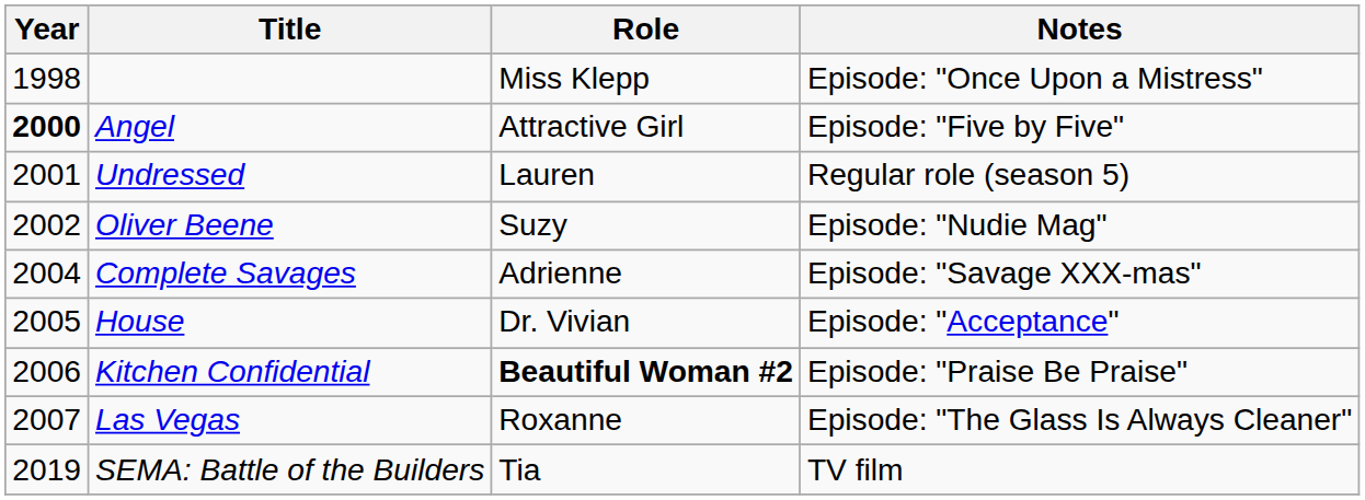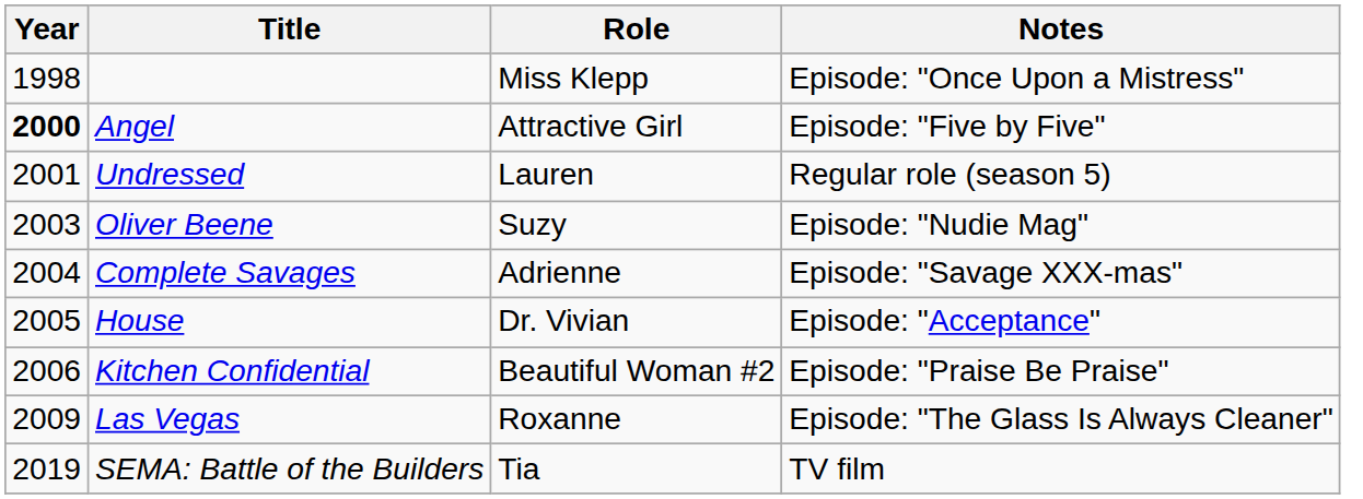 <table class="wikitable sortable">
 <tr>
 <th>Year</th>
 <th>Title</th>
 <th>Role</th>
 <th class="unsortable">Notes</th>
 </tr>
 <tr>
 <td>1998</td>
 <td><em></em></td>
 <td>Miss Klepp</td>
 <td>Episode: "Once Upon a Mistress"</td>
 </tr>
 <tr>
 <td><strong>2000</strong></td>
 <td><em><a href='#'>Angel</a></em></td>
 <td>Attractive Girl</td>
 <td>Episode: "Five by Five"</td>
 </tr>
 <tr>
 <td>2001</td>
 <td><em><a href='#'>Undressed</a></em></td>
 <td>Lauren</td>
 <td>Regular role (season 5)</td>
 </tr>
 <tr>
-<td>2002</td>
+<td>2003</td>
 <td><em><a href='#'>Oliver Beene</a></em></td>
 <td>Suzy</td>
 <td>Episode: "Nudie Mag"</td>
 </tr>
 <tr>
 <td>2004</td>
 <td><em><a href='#'>Complete Savages</a></em></td>
 <td>Adrienne</td>
 <td>Episode: "Savage XXX-mas"</td>
 </tr>
 <tr>
 <td>2005</td>
 <td><em><a href='#'>House</a></em></td>
 <td>Dr. Vivian</td>
 <td>Episode: "<a href='#'>Acceptance</a>"</td>
 </tr>
 <tr>
 <td>2006</td>
 <td><em><a href='#'>Kitchen Confidential</a></em></td>
-<td><strong>Beautiful Woman #2</strong></td>
+<td>Beautiful Woman #2</td>
 <td>Episode: "Praise Be Praise"</td>
 </tr>
 <tr>
-<td>2007</td>
+<td>2009</td>
 <td><em><a href='#'>Las Vegas</a></em></td>
 <td>Roxanne</td>
 <td>Episode: "The Glass Is Always Cleaner"</td>
 </tr>
 <tr>
 <td>2019</td>
 <td><em>SEMA: Battle of the Builders</em></td>
 <td>Tia</td>
 <td>TV film</td>
 </tr>
 </table>
